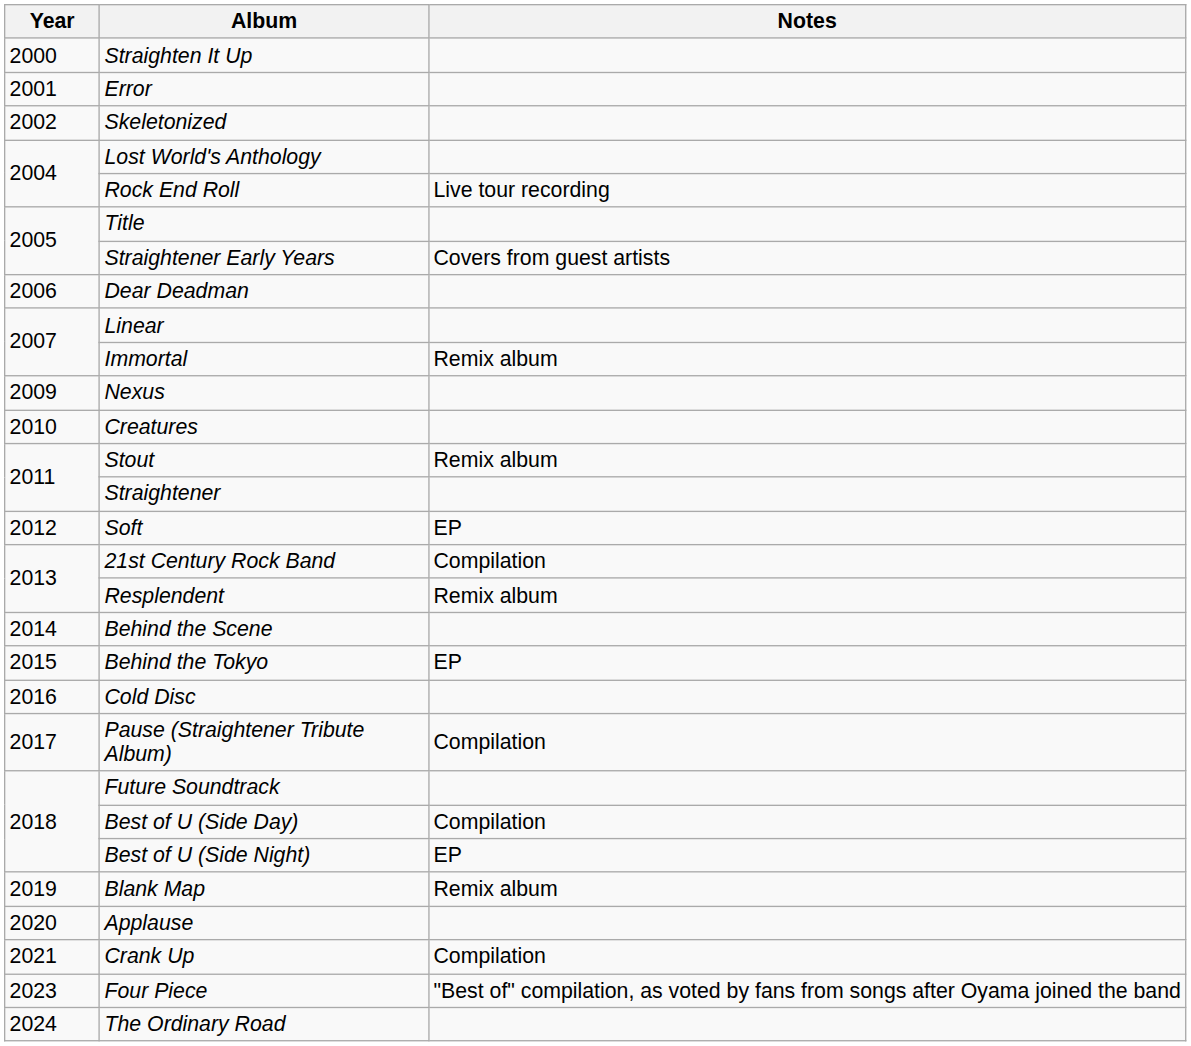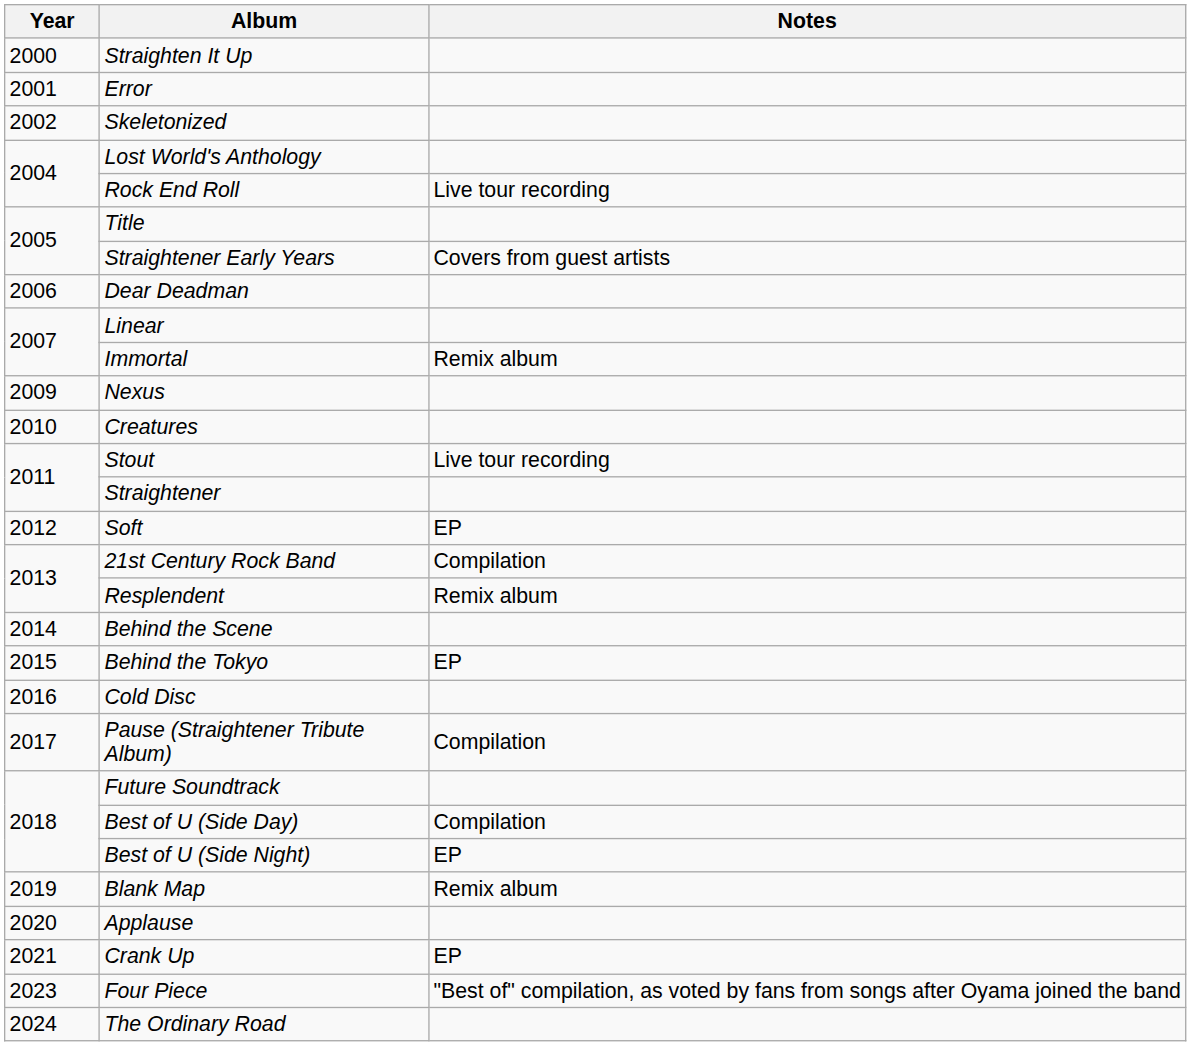 <table class="wikitable">
 <tr>
 <th style="width:4em">Year</th>
 <th style="width:15em">Album</th>
 <th>Notes</th>
 </tr>
 <tr>
 <td>2000</td>
 <td><em>Straighten It Up</em> </td>
 <td></td>
 </tr>
 <tr>
 <td>2001</td>
 <td><em>Error</em> </td>
 <td></td>
 </tr>
 <tr>
 <td>2002</td>
 <td><em>Skeletonized</em> </td>
 <td></td>
 </tr>
 <tr>
 <td rowspan=2>2004</td>
 <td><em>Lost World's Anthology</em> </td>
 <td></td>
 </tr>
 <tr>
 <td><em>Rock End Roll</em> </td>
 <td>Live tour recording</td>
 </tr>
 <tr>
 <td rowspan=2>2005</td>
 <td><em>Title</em> </td>
 <td></td>
 </tr>
 <tr>
 <td><em>Straightener Early Years</em> </td>
 <td>Covers from guest artists</td>
 </tr>
 <tr>
 <td>2006</td>
 <td><em>Dear Deadman</em> </td>
 <td></td>
 </tr>
 <tr>
 <td rowspan=2>2007</td>
 <td><em>Linear</em> </td>
 <td></td>
 </tr>
 <tr>
 <td><em>Immortal</em> </td>
 <td>Remix album</td>
 </tr>
 <tr>
 <td>2009</td>
 <td><em>Nexus</em> </td>
 <td></td>
 </tr>
 <tr>
 <td>2010</td>
 <td><em>Creatures</em> </td>
 <td></td>
 </tr>
 <tr>
 <td rowspan=2>2011</td>
 <td><em>Stout</em> </td>
-<td>Remix album</td>
+<td>Live tour recording</td>
 </tr>
 <tr>
 <td><em>Straightener</em> </td>
 <td></td>
 </tr>
 <tr>
 <td>2012</td>
 <td><em>Soft</em> </td>
 <td>EP</td>
 </tr>
 <tr>
 <td rowspan=2>2013</td>
 <td><em>21st Century Rock Band</em> </td>
 <td>Compilation</td>
 </tr>
 <tr>
 <td><em>Resplendent</em> </td>
 <td>Remix album</td>
 </tr>
 <tr>
 <td>2014</td>
 <td><em>Behind the Scene</em> </td>
 <td></td>
 </tr>
 <tr>
 <td>2015</td>
 <td><em>Behind the Tokyo</em></td>
 <td>EP</td>
 </tr>
 <tr>
 <td>2016</td>
 <td><em>Cold Disc</em></td>
 <td></td>
 </tr>
 <tr>
 <td>2017</td>
 <td><em>Pause (Straightener Tribute Album)</em></td>
 <td>Compilation</td>
 </tr>
 <tr>
 <td rowspan=3>2018</td>
 <td><em>Future Soundtrack</em></td>
 <td></td>
 </tr>
 <tr>
 <td><em>Best of U (Side Day)</em></td>
 <td>Compilation</td>
 </tr>
 <tr>
 <td><em>Best of U (Side Night)</em></td>
 <td>EP</td>
 </tr>
 <tr>
 <td>2019</td>
 <td><em>Blank Map</em></td>
 <td>Remix album</td>
 </tr>
 <tr>
 <td>2020</td>
 <td><em>Applause</em></td>
 <td></td>
 </tr>
 <tr>
 <td>2021</td>
 <td><em>Crank Up</em></td>
-<td>Compilation</td>
+<td>EP</td>
 </tr>
 <tr>
 <td>2023</td>
 <td><em>Four Piece</em></td>
 <td>"Best of" compilation, as voted by fans from songs after Oyama joined the band</td>
 </tr>
 <tr>
 <td>2024</td>
 <td><em>The Ordinary Road</em> </td>
 <td></td>
 </tr>
 </table>
